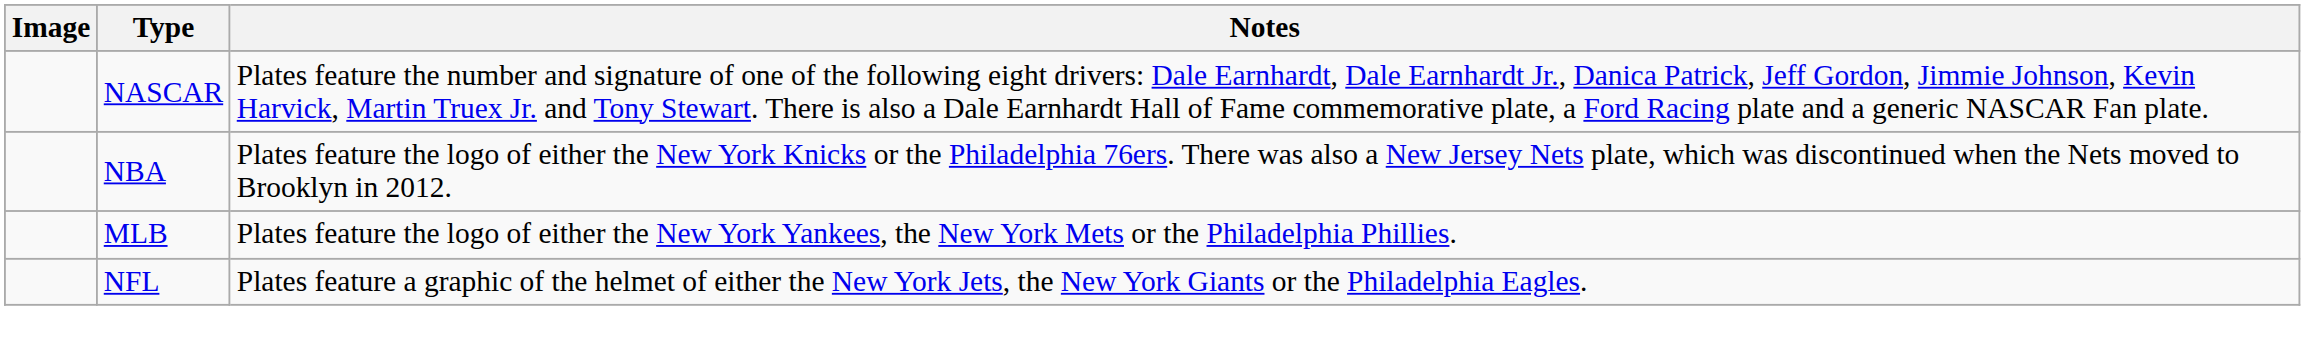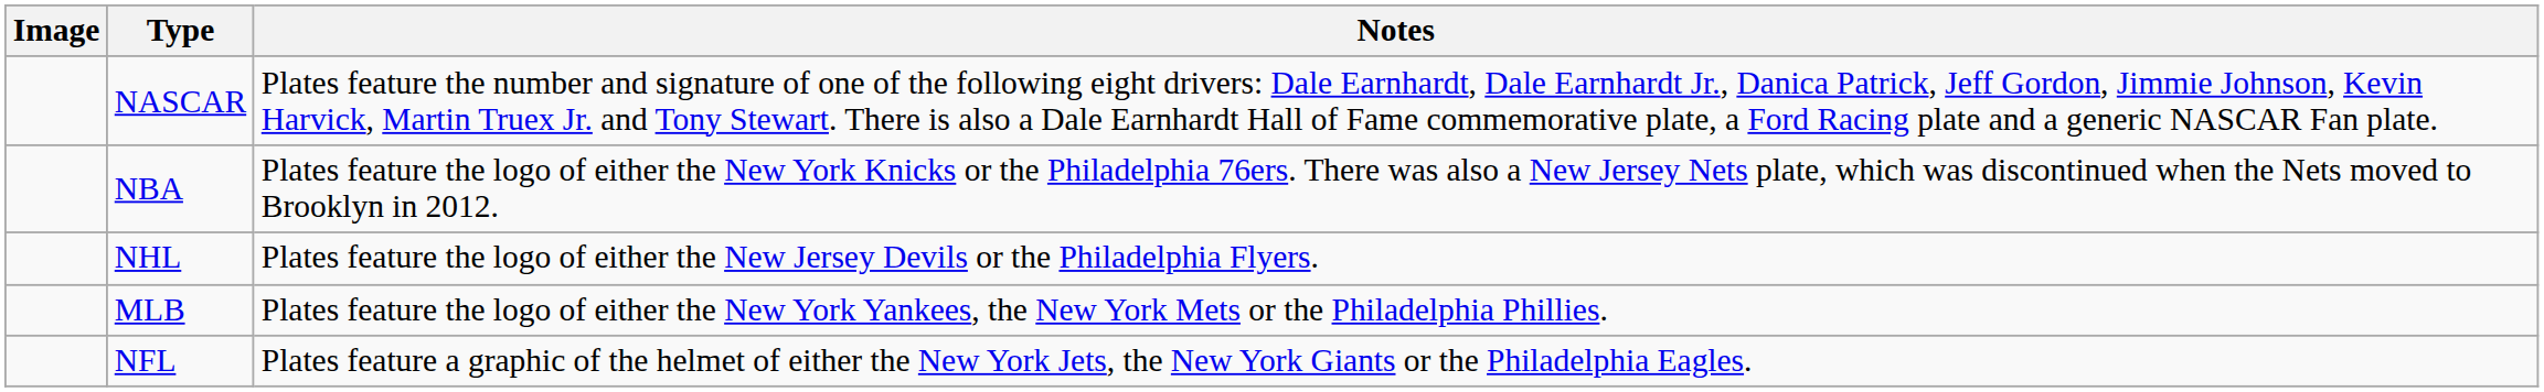 <table class="wikitable">
 <tr>
 <th>Image</th>
 <th>Type</th>
 <th>Notes</th>
 </tr>
 <tr>
 <td></td>
 <td><a href='#'>NASCAR</a></td>
 <td>Plates feature the number and signature of one of the following eight drivers: <a href='#'>Dale Earnhardt</a>, <a href='#'>Dale Earnhardt Jr.</a>, <a href='#'>Danica Patrick</a>, <a href='#'>Jeff Gordon</a>, <a href='#'>Jimmie Johnson</a>, <a href='#'>Kevin Harvick</a>, <a href='#'>Martin Truex Jr.</a> and <a href='#'>Tony Stewart</a>. There is also a Dale Earnhardt Hall of Fame commemorative plate, a <a href='#'>Ford Racing</a> plate and a generic NASCAR Fan plate.</td>
 </tr>
 <tr>
 <td></td>
 <td><a href='#'>NBA</a></td>
 <td>Plates feature the logo of either the <a href='#'>New York Knicks</a> or the <a href='#'>Philadelphia 76ers</a>. There was also a <a href='#'>New Jersey Nets</a> plate, which was discontinued when the Nets moved to Brooklyn in 2012.</td>
 </tr>
 <tr>
 <td></td>
+<td><a href='#'>NHL</a></td>
+<td>Plates feature the logo of either the <a href='#'>New Jersey Devils</a> or the <a href='#'>Philadelphia Flyers</a>.</td>
+</tr>
+<tr>
+<td></td>
 <td><a href='#'>MLB</a></td>
 <td>Plates feature the logo of either the <a href='#'>New York Yankees</a>, the <a href='#'>New York Mets</a> or the <a href='#'>Philadelphia Phillies</a>.</td>
 </tr>
 <tr>
 <td></td>
 <td><a href='#'>NFL</a></td>
 <td>Plates feature a graphic of the helmet of either the <a href='#'>New York Jets</a>, the <a href='#'>New York Giants</a> or the <a href='#'>Philadelphia Eagles</a>.</td>
 </tr>
 </table>
